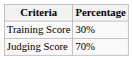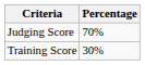 <table class="wikitable">
 <tr>
 <th>Criteria</th>
 <th>Percentage</th>
 </tr>
 <tr>
+<td>Judging Score</td>
+<td>70%</td>
+</tr>
+<tr>
 <td>Training Score</td>
 <td>30%</td>
 </tr>
-<tr>
-<td>Judging Score</td>
-<td>70%</td>
-</tr>
 </table>
